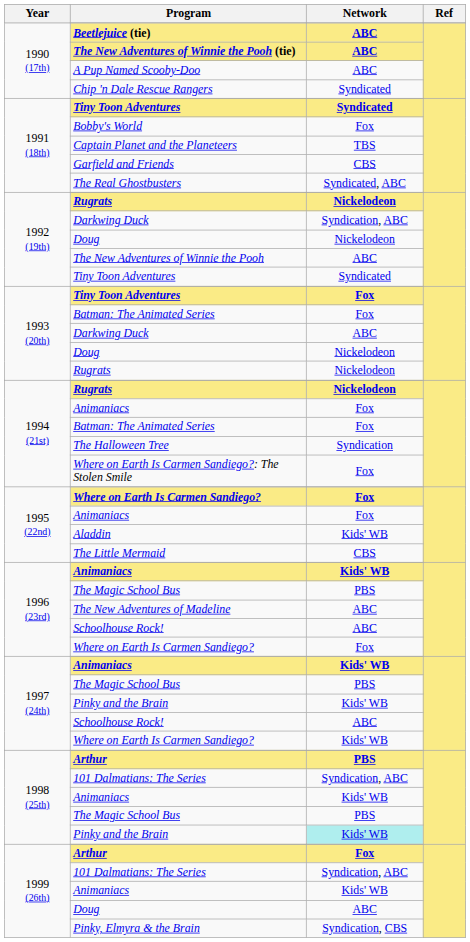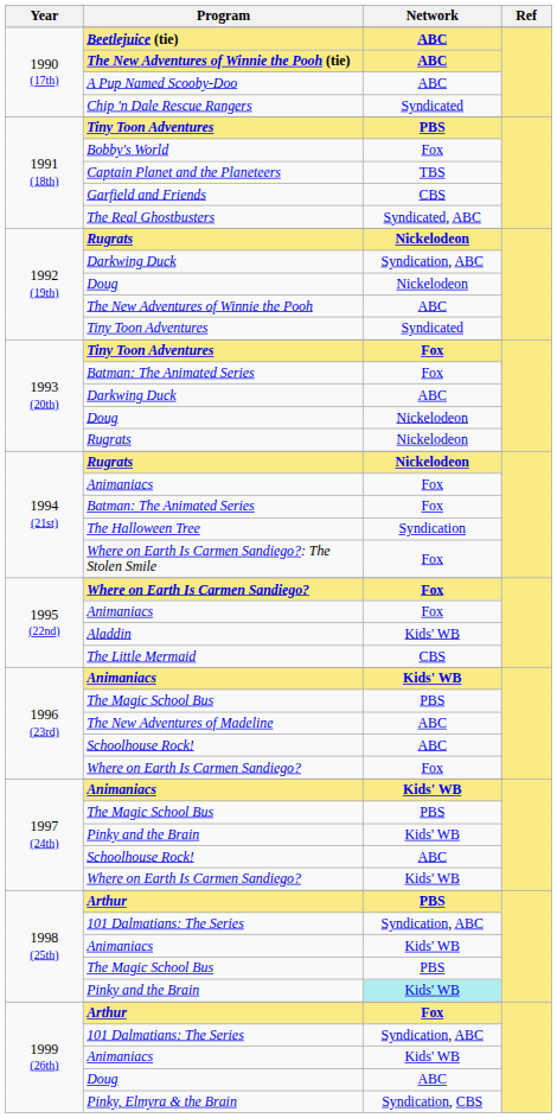 <table class="wikitable" style="width:100%">
 <tr style="background:#bebebe;">
 <th style="width:7%;">Year</th>
 <th style="width:25%;">Program</th>
 <th style="width:10%;">Network</th>
 <th style="width:4%;">Ref</th>
 </tr>
 <tr>
 <td rowspan=5 style="text-align:center">1990 <br><small><a href='#'>(17th)</a></small></td>
 </tr>
 <tr style="background:#FAEB86">
 <td><strong><em><a href='#'>Beetlejuice</a></em></strong>  <strong>(tie)</strong></td>
 <td style="text-align:center;"><strong><a href='#'>ABC</a></strong></td>
 <td rowspan=5 style="text-align:center;"></td>
 </tr>
 <tr style="background:#FAEB86">
 <td><strong><em><a href='#'>The New Adventures of Winnie the Pooh</a></em></strong>  <strong>(tie)</strong></td>
 <td style="text-align:center;"><strong><a href='#'>ABC</a></strong></td>
 </tr>
 <tr>
 <td><em><a href='#'>A Pup Named Scooby-Doo</a></em></td>
 <td style="text-align:center;"><a href='#'>ABC</a></td>
 </tr>
 <tr>
 <td><em><a href='#'>Chip 'n Dale Rescue Rangers</a></em></td>
 <td style="text-align:center;"><a href='#'>Syndicated</a></td>
 </tr>
 <tr>
 <td rowspan=6 style="text-align:center">1991 <br><small><a href='#'>(18th)</a></small></td>
 </tr>
 <tr style="background:#FAEB86">
 <td><strong><em><a href='#'>Tiny Toon Adventures</a></em></strong></td>
-<td style="text-align:center;"><strong><a href='#'>Syndicated</a></strong></td>
+<td style="text-align:center;"><strong><a href='#'>PBS</a></strong></td>
 <td rowspan=6 style="text-align:center;"></td>
 </tr>
 <tr>
 <td><em><a href='#'>Bobby's World</a></em></td>
 <td style="text-align:center;"><a href='#'>Fox</a></td>
 </tr>
 <tr>
 <td><em><a href='#'>Captain Planet and the Planeteers</a></em></td>
 <td style="text-align:center;"><a href='#'>TBS</a></td>
 </tr>
 <tr>
 <td><em><a href='#'>Garfield and Friends</a></em></td>
 <td style="text-align:center;"><a href='#'>CBS</a></td>
 </tr>
 <tr>
 <td><em><a href='#'>The Real Ghostbusters</a></em></td>
 <td style="text-align:center;"><a href='#'>Syndicated</a>, <a href='#'>ABC</a></td>
 </tr>
 <tr>
 <td rowspan=6 style="text-align:center">1992 <br><small><a href='#'>(19th)</a></small></td>
 </tr>
 <tr style="background:#FAEB86">
 <td><strong><em><a href='#'>Rugrats</a></em></strong></td>
 <td style="text-align:center;"><strong><a href='#'>Nickelodeon</a></strong></td>
 <td rowspan=6 style="text-align:center;"></td>
 </tr>
 <tr>
 <td><em><a href='#'>Darkwing Duck</a></em></td>
 <td style="text-align:center;"><a href='#'>Syndication</a>, <a href='#'>ABC</a></td>
 </tr>
 <tr>
 <td><em><a href='#'>Doug</a></em></td>
 <td style="text-align:center;"><a href='#'>Nickelodeon</a></td>
 </tr>
 <tr>
 <td><em><a href='#'>The New Adventures of Winnie the Pooh</a></em></td>
 <td style="text-align:center;"><a href='#'>ABC</a></td>
 </tr>
 <tr>
 <td><em><a href='#'>Tiny Toon Adventures</a></em></td>
 <td style="text-align:center;"><a href='#'>Syndicated</a></td>
 </tr>
 <tr>
 <td rowspan=6 style="text-align:center">1993 <br><small><a href='#'>(20th)</a></small></td>
 </tr>
 <tr style="background:#FAEB86">
 <td><strong><em><a href='#'>Tiny Toon Adventures</a></em></strong></td>
 <td style="text-align:center;"><strong><a href='#'>Fox</a></strong></td>
 <td rowspan=6 style="text-align:center;"></td>
 </tr>
 <tr>
 <td><em><a href='#'>Batman: The Animated Series</a></em></td>
 <td style="text-align:center;"><a href='#'>Fox</a></td>
 </tr>
 <tr>
 <td><em><a href='#'>Darkwing Duck</a></em></td>
 <td style="text-align:center;"><a href='#'>ABC</a></td>
 </tr>
 <tr>
 <td><em><a href='#'>Doug</a></em></td>
 <td style="text-align:center;"><a href='#'>Nickelodeon</a></td>
 </tr>
 <tr>
 <td><em><a href='#'>Rugrats</a></em></td>
 <td style="text-align:center;"><a href='#'>Nickelodeon</a></td>
 </tr>
 <tr>
 <td rowspan=6 style="text-align:center">1994 <br><small><a href='#'>(21st)</a></small></td>
 </tr>
 <tr style="background:#FAEB86">
 <td><strong><em><a href='#'>Rugrats</a></em></strong></td>
 <td style="text-align:center;"><strong><a href='#'>Nickelodeon</a></strong></td>
 <td rowspan=6 style="text-align:center;"></td>
 </tr>
 <tr>
 <td><em><a href='#'>Animaniacs</a></em></td>
 <td style="text-align:center;"><a href='#'>Fox</a></td>
 </tr>
 <tr>
 <td><em><a href='#'>Batman: The Animated Series</a></em></td>
 <td style="text-align:center;"><a href='#'>Fox</a></td>
 </tr>
 <tr>
 <td><em><a href='#'>The Halloween Tree</a></em></td>
 <td style="text-align:center;"><a href='#'>Syndication</a></td>
 </tr>
 <tr>
 <td><em><a href='#'>Where on Earth Is Carmen Sandiego?</a>: The Stolen Smile</em></td>
 <td style="text-align:center;"><a href='#'>Fox</a></td>
 </tr>
 <tr>
 <td rowspan=5 style="text-align:center">1995 <br><small><a href='#'>(22nd)</a></small></td>
 </tr>
 <tr style="background:#FAEB86">
 <td><strong><em><a href='#'>Where on Earth Is Carmen Sandiego?</a></em></strong></td>
 <td style="text-align:center;"><strong><a href='#'>Fox</a></strong></td>
 <td rowspan=5 style="text-align:center;"></td>
 </tr>
 <tr>
 <td><em><a href='#'>Animaniacs</a></em></td>
 <td style="text-align:center;"><a href='#'>Fox</a></td>
 </tr>
 <tr>
 <td><em><a href='#'>Aladdin</a></em></td>
 <td style="text-align:center;"><a href='#'>Kids' WB</a></td>
 </tr>
 <tr>
 <td><em><a href='#'>The Little Mermaid</a></em></td>
 <td style="text-align:center;"><a href='#'>CBS</a></td>
 </tr>
 <tr>
 <td rowspan=6 style="text-align:center">1996 <br><small><a href='#'>(23rd)</a></small></td>
 </tr>
 <tr style="background:#FAEB86">
 <td><strong><em><a href='#'>Animaniacs</a></em></strong></td>
 <td style="text-align:center;"><strong><a href='#'>Kids' WB</a></strong></td>
 <td rowspan=6 style="text-align:center;"></td>
 </tr>
 <tr>
 <td><em><a href='#'>The Magic School Bus</a></em></td>
 <td style="text-align:center;"><a href='#'>PBS</a></td>
 </tr>
 <tr>
 <td><em><a href='#'>The New Adventures of Madeline</a></em></td>
 <td style="text-align:center;"><a href='#'>ABC</a></td>
 </tr>
 <tr>
 <td><em><a href='#'>Schoolhouse Rock!</a></em></td>
 <td style="text-align:center;"><a href='#'>ABC</a></td>
 </tr>
 <tr>
 <td><em><a href='#'>Where on Earth Is Carmen Sandiego?</a></em></td>
 <td style="text-align:center;"><a href='#'>Fox</a></td>
 </tr>
 <tr>
 <td rowspan=6 style="text-align:center">1997 <br><small><a href='#'>(24th)</a></small></td>
 </tr>
 <tr style="background:#FAEB86">
 <td><strong><em><a href='#'>Animaniacs</a></em></strong></td>
 <td style="text-align:center;"><strong><a href='#'>Kids' WB</a></strong></td>
 <td rowspan=6 style="text-align:center;"></td>
 </tr>
 <tr>
 <td><em><a href='#'>The Magic School Bus</a></em></td>
 <td style="text-align:center;"><a href='#'>PBS</a></td>
 </tr>
 <tr>
 <td><em><a href='#'>Pinky and the Brain</a></em></td>
 <td style="text-align:center;"><a href='#'>Kids' WB</a></td>
 </tr>
 <tr>
 <td><em><a href='#'>Schoolhouse Rock!</a></em></td>
 <td style="text-align:center;"><a href='#'>ABC</a></td>
 </tr>
 <tr>
 <td><em><a href='#'>Where on Earth Is Carmen Sandiego?</a></em></td>
 <td style="text-align:center;"><a href='#'>Kids' WB</a></td>
 </tr>
 <tr>
 <td rowspan=6 style="text-align:center">1998 <br><small><a href='#'>(25th)</a></small></td>
 </tr>
 <tr style="background:#FAEB86">
 <td><strong><em><a href='#'>Arthur</a></em></strong></td>
 <td style="text-align:center;"><strong><a href='#'>PBS</a></strong></td>
 <td rowspan=6 style="text-align:center;"></td>
 </tr>
 <tr>
 <td><em><a href='#'>101 Dalmatians: The Series</a></em></td>
 <td style="text-align:center;"><a href='#'>Syndication</a>, <a href='#'>ABC</a></td>
 </tr>
 <tr>
 <td><em><a href='#'>Animaniacs</a></em></td>
 <td style="text-align:center;"><a href='#'>Kids' WB</a></td>
 </tr>
 <tr>
 <td><em><a href='#'>The Magic School Bus</a></em></td>
 <td style="text-align:center;"><a href='#'>PBS</a></td>
 </tr>
 <tr>
 <td><em><a href='#'>Pinky and the Brain</a></em></td>
 <td style="background: paleturquoise; text-align:center;"><a href='#'>Kids' WB</a></td>
 </tr>
 <tr>
 <td rowspan=8 style="text-align:center">1999 <br><small><a href='#'>(26th)</a></small></td>
 </tr>
 <tr style="background:#FAEB86">
 <td><strong><em><a href='#'>Arthur</a></em></strong></td>
 <td style="text-align:center;"><strong><a href='#'>Fox</a></strong></td>
 <td rowspan=8 style="text-align:center;"></td>
 </tr>
 <tr>
 <td><em><a href='#'>101 Dalmatians: The Series</a></em></td>
 <td style="text-align:center;"><a href='#'>Syndication</a>, <a href='#'>ABC</a></td>
 </tr>
 <tr>
 <td><em><a href='#'>Animaniacs</a></em></td>
 <td style="text-align:center;"><a href='#'>Kids' WB</a></td>
 </tr>
 <tr>
 <td><em><a href='#'>Doug</a></em></td>
 <td style="text-align:center;"><a href='#'>ABC</a></td>
 </tr>
 <tr>
 <td><em><a href='#'>Pinky, Elmyra & the Brain</a></em></td>
 <td style="text-align:center;"><a href='#'>Syndication</a>, <a href='#'>CBS</a></td>
 </tr>
 </table>
